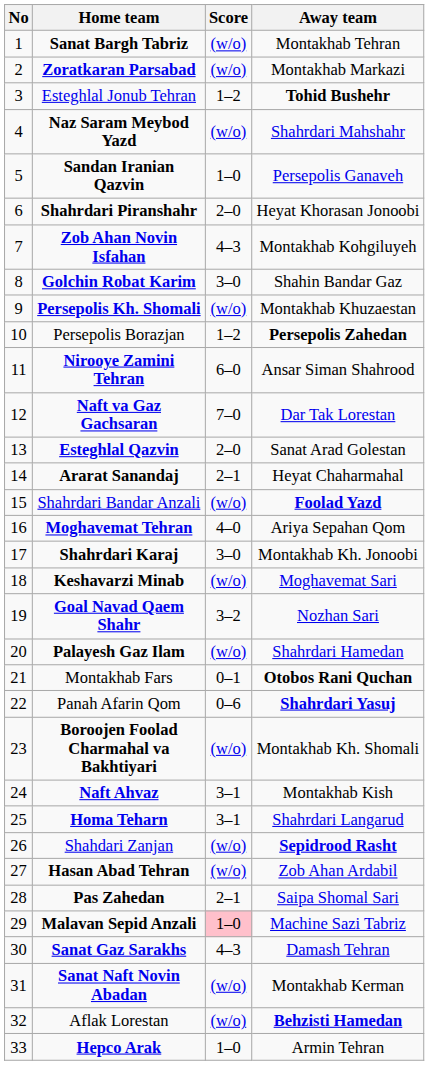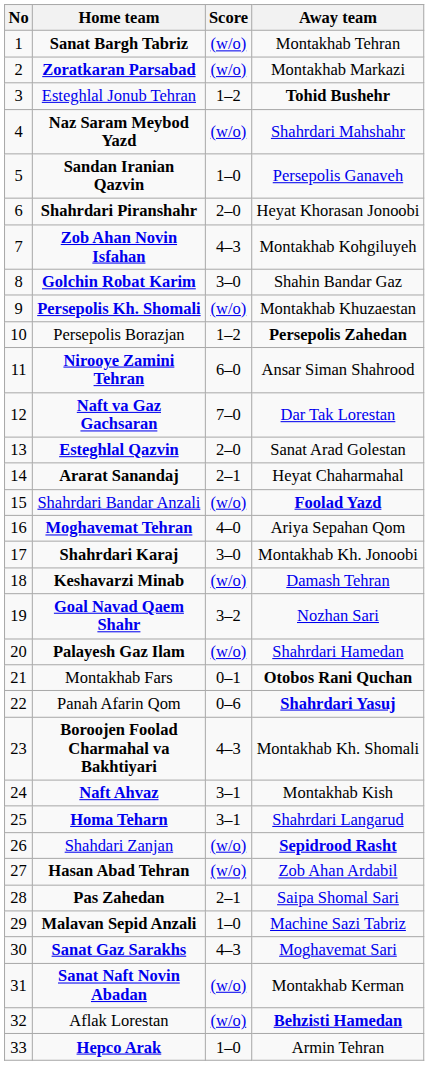 <table class="wikitable sortable" style="text-align:center">
 <tr>
 <th width=20>No</th>
 <th width=160>Home team</th>
 <th width=27>Score</th>
 <th width=160>Away team</th>
 </tr>
 <tr>
 <td>1</td>
 <td><strong>Sanat Bargh Tabriz</strong></td>
 <td><a href='#'>(w/o)</a></td>
 <td>Montakhab Tehran</td>
 </tr>
 <tr>
 <td>2</td>
 <td><strong><a href='#'>Zoratkaran Parsabad</a></strong></td>
 <td><a href='#'>(w/o)</a></td>
 <td>Montakhab Markazi</td>
 </tr>
 <tr>
 <td>3</td>
 <td><a href='#'>Esteghlal Jonub Tehran</a></td>
 <td>1–2</td>
 <td><strong>Tohid Bushehr</strong></td>
 </tr>
 <tr>
 <td>4</td>
 <td><strong>Naz Saram Meybod Yazd</strong></td>
 <td><a href='#'>(w/o)</a></td>
 <td><a href='#'>Shahrdari Mahshahr</a></td>
 </tr>
 <tr>
 <td>5</td>
 <td><strong>Sandan Iranian Qazvin</strong></td>
 <td>1–0</td>
 <td><a href='#'>Persepolis Ganaveh</a></td>
 </tr>
 <tr>
 <td>6</td>
 <td><strong>Shahrdari Piranshahr</strong></td>
 <td>2–0</td>
 <td>Heyat Khorasan Jonoobi</td>
 </tr>
 <tr>
 <td>7</td>
 <td><strong><a href='#'>Zob Ahan Novin Isfahan</a></strong></td>
 <td>4–3</td>
 <td>Montakhab Kohgiluyeh</td>
 </tr>
 <tr>
 <td>8</td>
 <td><strong><a href='#'>Golchin Robat Karim</a></strong></td>
 <td>3–0</td>
 <td>Shahin Bandar Gaz</td>
 </tr>
 <tr>
 <td>9</td>
 <td><strong><a href='#'>Persepolis Kh. Shomali</a></strong></td>
 <td><a href='#'>(w/o)</a></td>
 <td>Montakhab Khuzaestan</td>
 </tr>
 <tr>
 <td>10</td>
 <td>Persepolis Borazjan</td>
 <td>1–2</td>
 <td><strong>Persepolis Zahedan</strong></td>
 </tr>
 <tr>
 <td>11</td>
 <td><strong><a href='#'>Nirooye Zamini Tehran</a></strong></td>
 <td>6–0</td>
 <td>Ansar Siman Shahrood</td>
 </tr>
 <tr>
 <td>12</td>
 <td><strong><a href='#'>Naft va Gaz Gachsaran</a></strong></td>
 <td>7–0</td>
 <td><a href='#'>Dar Tak Lorestan</a></td>
 </tr>
 <tr>
 <td>13</td>
 <td><strong><a href='#'>Esteghlal Qazvin</a></strong></td>
 <td>2–0</td>
 <td>Sanat Arad Golestan</td>
 </tr>
 <tr>
 <td>14</td>
 <td><strong>Ararat Sanandaj</strong></td>
 <td>2–1</td>
 <td>Heyat Chaharmahal</td>
 </tr>
 <tr>
 <td>15</td>
 <td><a href='#'>Shahrdari Bandar Anzali</a></td>
 <td><a href='#'>(w/o)</a></td>
 <td><strong><a href='#'>Foolad Yazd</a></strong></td>
 </tr>
 <tr>
 <td>16</td>
 <td><strong><a href='#'>Moghavemat Tehran</a></strong></td>
 <td>4–0</td>
 <td>Ariya Sepahan Qom</td>
 </tr>
 <tr>
 <td>17</td>
 <td><strong>Shahrdari Karaj</strong></td>
 <td>3–0</td>
 <td>Montakhab Kh. Jonoobi</td>
 </tr>
 <tr>
 <td>18</td>
 <td><strong>Keshavarzi Minab</strong></td>
 <td><a href='#'>(w/o)</a></td>
-<td><a href='#'>Moghavemat Sari</a></td>
+<td><a href='#'>Damash Tehran</a></td>
 </tr>
 <tr>
 <td>19</td>
 <td><strong><a href='#'>Goal Navad Qaem Shahr</a></strong></td>
 <td>3–2</td>
 <td><a href='#'>Nozhan Sari</a></td>
 </tr>
 <tr>
 <td>20</td>
 <td><strong>Palayesh Gaz Ilam</strong></td>
 <td><a href='#'>(w/o)</a></td>
 <td><a href='#'>Shahrdari Hamedan</a></td>
 </tr>
 <tr>
 <td>21</td>
 <td>Montakhab Fars</td>
 <td>0–1</td>
 <td><strong>Otobos Rani Quchan</strong></td>
 </tr>
 <tr>
 <td>22</td>
 <td>Panah Afarin Qom</td>
 <td>0–6</td>
 <td><strong><a href='#'>Shahrdari Yasuj</a></strong></td>
 </tr>
 <tr>
 <td>23</td>
 <td><strong>Boroojen Foolad Charmahal va Bakhtiyari</strong></td>
-<td><a href='#'>(w/o)</a></td>
+<td>4–3</td>
 <td>Montakhab Kh. Shomali</td>
 </tr>
 <tr>
 <td>24</td>
 <td><strong><a href='#'>Naft Ahvaz</a></strong></td>
 <td>3–1</td>
 <td>Montakhab Kish</td>
 </tr>
 <tr>
 <td>25</td>
 <td><strong><a href='#'>Homa Teharn</a></strong></td>
 <td>3–1</td>
 <td><a href='#'>Shahrdari Langarud</a></td>
 </tr>
 <tr>
 <td>26</td>
 <td><a href='#'>Shahdari Zanjan</a></td>
 <td><a href='#'>(w/o)</a></td>
 <td><strong><a href='#'>Sepidrood Rasht</a></strong></td>
 </tr>
 <tr>
 <td>27</td>
 <td><strong>Hasan Abad Tehran</strong></td>
 <td><a href='#'>(w/o)</a></td>
 <td><a href='#'>Zob Ahan Ardabil</a></td>
 </tr>
 <tr>
 <td>28</td>
 <td><strong>Pas Zahedan</strong></td>
 <td>2–1</td>
 <td><a href='#'>Saipa Shomal Sari</a></td>
 </tr>
 <tr>
 <td>29</td>
 <td><strong>Malavan Sepid Anzali</strong></td>
-<td style="background: pink;">1–0</td>
+<td>1–0</td>
 <td><a href='#'>Machine Sazi Tabriz</a></td>
 </tr>
 <tr>
 <td>30</td>
 <td><strong><a href='#'>Sanat Gaz Sarakhs</a></strong></td>
 <td>4–3</td>
-<td><a href='#'>Damash Tehran</a></td>
+<td><a href='#'>Moghavemat Sari</a></td>
 </tr>
 <tr>
 <td>31</td>
 <td><strong><a href='#'>Sanat Naft Novin Abadan</a></strong></td>
 <td><a href='#'>(w/o)</a></td>
 <td>Montakhab Kerman</td>
 </tr>
 <tr>
 <td>32</td>
 <td>Aflak Lorestan</td>
 <td><a href='#'>(w/o)</a></td>
 <td><strong><a href='#'>Behzisti Hamedan</a></strong></td>
 </tr>
 <tr>
 <td>33</td>
 <td><strong><a href='#'>Hepco Arak</a></strong></td>
 <td>1–0</td>
 <td>Armin Tehran</td>
 </tr>
 </table>
